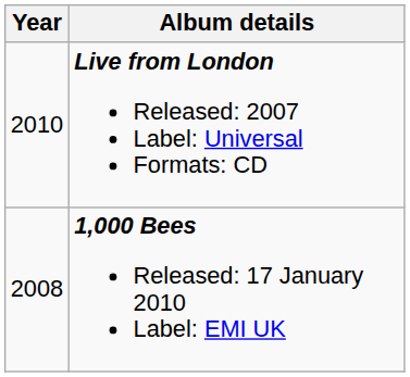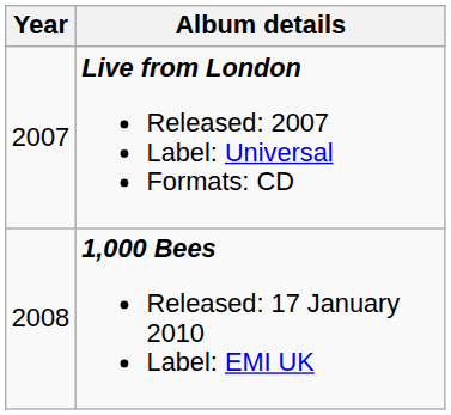 <table class="wikitable">
 <tr>
 <th>Year</th>
 <th style="width:220px;">Album details</th>
 </tr>
 <tr>
-<td>2010</td>
+<td>2007</td>
 <td><strong><em>Live from London</em></strong><br><ul><li>Released: 2007</li><li>Label: <a href='#'>Universal</a></li><li>Formats: CD</li></ul></td>
 </tr>
 <tr>
 <td>2008</td>
 <td><strong><em>1,000 Bees</em></strong><br><ul><li>Released: 17 January 2010</li><li>Label: <a href='#'>EMI UK</a></li></ul></td>
 </tr>
 </table>
